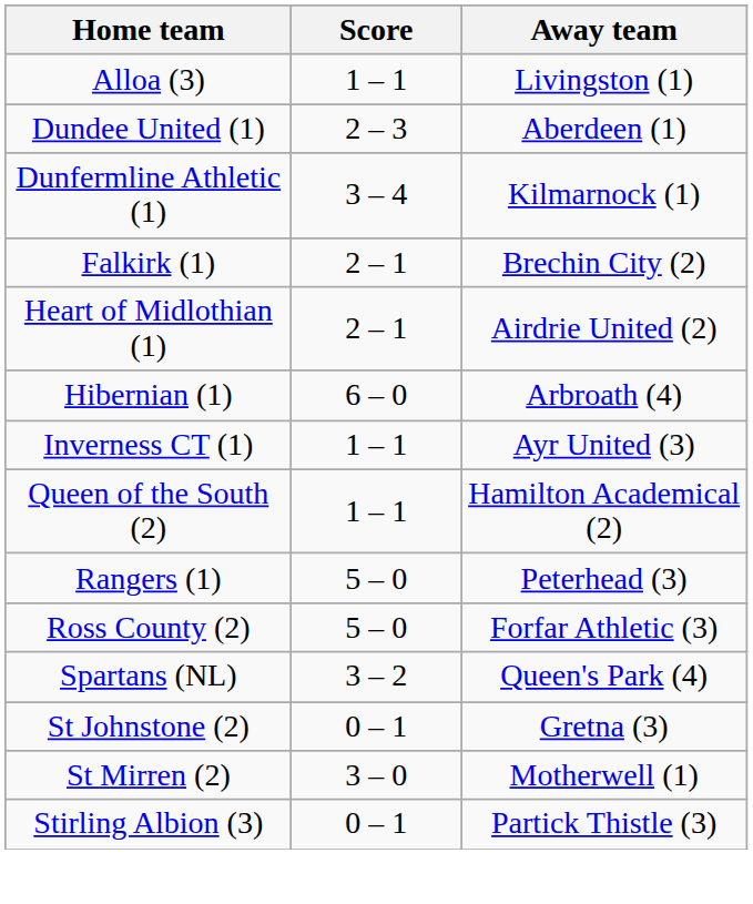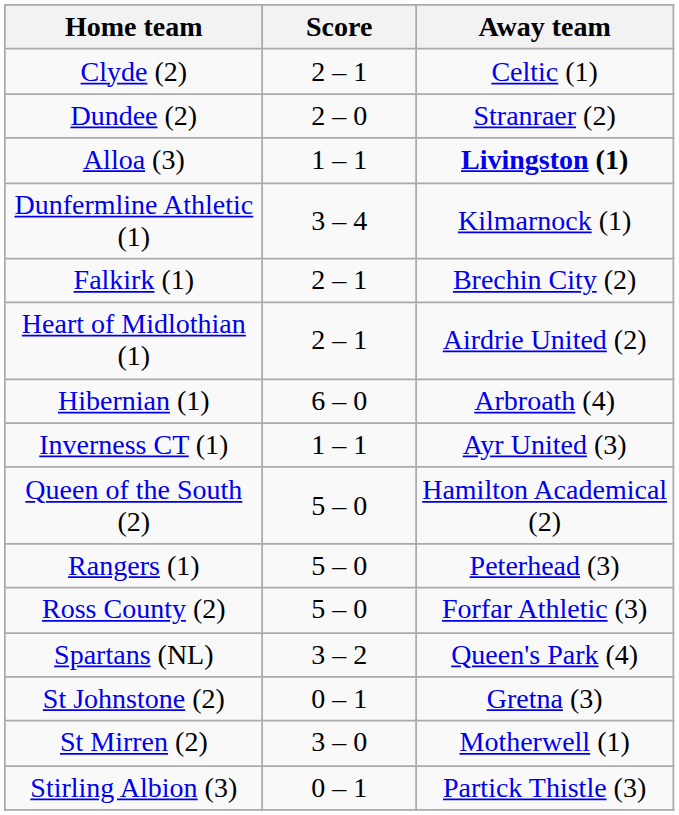 <table class="wikitable" style="text-align: center">
 <tr>
 <th width=140>Home team</th>
 <th width=80>Score</th>
 <th width=140>Away team</th>
 </tr>
 <tr>
+<td><a href='#'>Clyde</a> (2)</td>
+<td>2 – 1</td>
+<td><a href='#'>Celtic</a> (1)</td>
+</tr>
+<tr>
+<td><a href='#'>Dundee</a> (2)</td>
+<td>2 – 0</td>
+<td><a href='#'>Stranraer</a> (2)</td>
+</tr>
+<tr>
 <td><a href='#'>Alloa</a> (3)</td>
 <td>1 – 1</td>
-<td><a href='#'>Livingston</a> (1)</td>
-</tr>
-<tr>
-<td><a href='#'>Dundee United</a> (1)</td>
-<td>2 – 3</td>
-<td><a href='#'>Aberdeen</a> (1)</td>
+<td><strong><a href='#'>Livingston</a> (1)</strong></td>
 </tr>
 <tr>
 <td><a href='#'>Dunfermline Athletic</a> (1)</td>
 <td>3 – 4</td>
 <td><a href='#'>Kilmarnock</a> (1)</td>
 </tr>
 <tr>
 <td><a href='#'>Falkirk</a> (1)</td>
 <td>2 – 1</td>
 <td><a href='#'>Brechin City</a> (2)</td>
 </tr>
 <tr>
 <td><a href='#'>Heart of Midlothian</a> (1)</td>
 <td>2 – 1</td>
 <td><a href='#'>Airdrie United</a> (2)</td>
 </tr>
 <tr>
 <td><a href='#'>Hibernian</a> (1)</td>
 <td>6 – 0</td>
 <td><a href='#'>Arbroath</a> (4)</td>
 </tr>
 <tr>
 <td><a href='#'>Inverness CT</a> (1)</td>
 <td>1 – 1</td>
 <td><a href='#'>Ayr United</a> (3)</td>
 </tr>
 <tr>
 <td><a href='#'>Queen of the South</a> (2)</td>
-<td>1 – 1</td>
+<td>5 – 0</td>
 <td><a href='#'>Hamilton Academical</a> (2)</td>
 </tr>
 <tr>
 <td><a href='#'>Rangers</a> (1)</td>
 <td>5 – 0</td>
 <td><a href='#'>Peterhead</a> (3)</td>
 </tr>
 <tr>
 <td><a href='#'>Ross County</a> (2)</td>
 <td>5 – 0</td>
 <td><a href='#'>Forfar Athletic</a> (3)</td>
 </tr>
 <tr>
 <td><a href='#'>Spartans</a> (NL)</td>
 <td>3 – 2</td>
 <td><a href='#'>Queen's Park</a> (4)</td>
 </tr>
 <tr>
 <td><a href='#'>St Johnstone</a> (2)</td>
 <td>0 – 1</td>
 <td><a href='#'>Gretna</a> (3)</td>
 </tr>
 <tr>
 <td><a href='#'>St Mirren</a> (2)</td>
 <td>3 – 0</td>
 <td><a href='#'>Motherwell</a> (1)</td>
 </tr>
 <tr>
 <td><a href='#'>Stirling Albion</a> (3)</td>
 <td>0 – 1</td>
 <td><a href='#'>Partick Thistle</a> (3)</td>
 </tr>
 </table>
